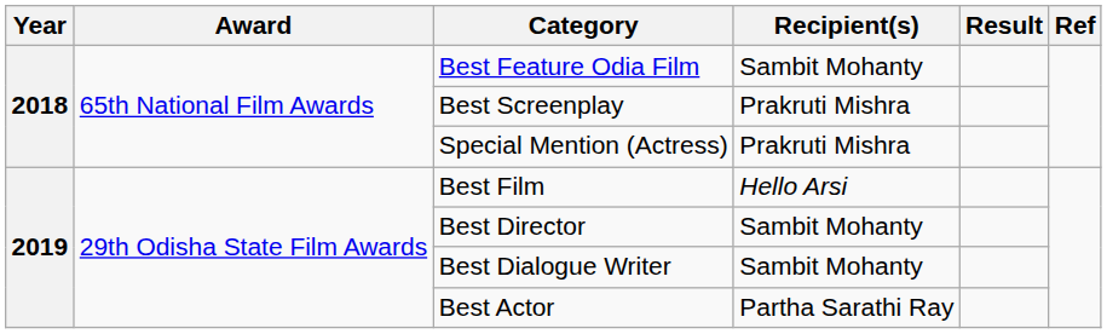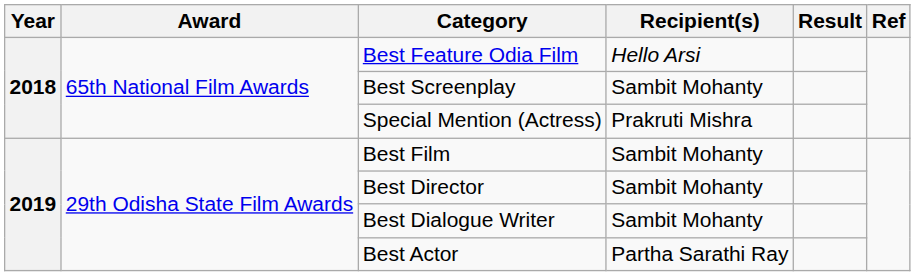 <table class="wikitable sortable">
 <tr>
 <th scope="col">Year</th>
 <th scope="col">Award</th>
 <th scope="col">Category</th>
 <th scope="col">Recipient(s)</th>
 <th scope="col">Result</th>
 <th scope="col">Ref</th>
 </tr>
 <tr>
 <th scope="row" rowspan="3">2018</th>
 <td rowspan="3"><a href='#'>65th National Film Awards</a></td>
 <td><a href='#'>Best Feature Odia Film</a></td>
-<td>Sambit Mohanty</td>
+<td><em>Hello Arsi</em></td>
 <td></td>
 <td rowspan="3" style="text-align: center;"></td>
 </tr>
 <tr>
 <td>Best Screenplay</td>
-<td>Prakruti Mishra</td>
+<td>Sambit Mohanty</td>
 <td></td>
 </tr>
 <tr>
 <td>Special Mention (Actress)</td>
 <td>Prakruti Mishra</td>
 <td></td>
 </tr>
 <tr>
 <th scope="row" rowspan="4">2019</th>
 <td rowspan="4"><a href='#'>29th Odisha State Film Awards</a></td>
 <td>Best Film</td>
-<td><em>Hello Arsi</em></td>
+<td>Sambit Mohanty</td>
 <td></td>
 <td rowspan="4" style="text-align: center;"></td>
 </tr>
 <tr>
 <td>Best Director</td>
 <td>Sambit Mohanty</td>
 <td></td>
 </tr>
 <tr>
 <td>Best Dialogue Writer</td>
 <td>Sambit Mohanty</td>
 <td></td>
 </tr>
 <tr>
 <td>Best Actor</td>
 <td>Partha Sarathi Ray</td>
 <td></td>
 </tr>
 </table>
